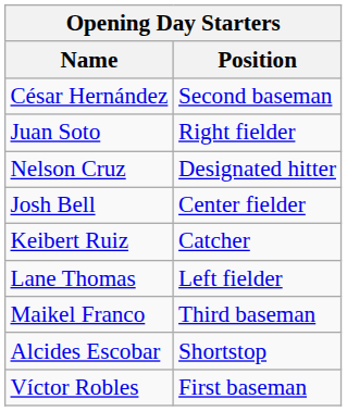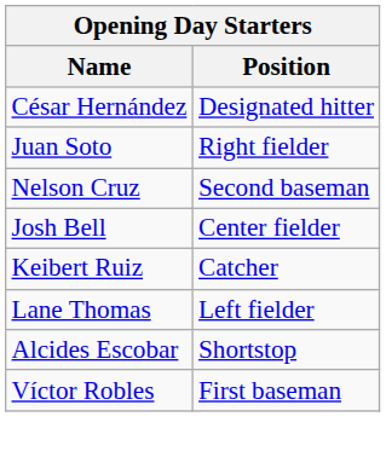 <table class="wikitable" style="text-align:left">
 <tr>
 <th colspan="2">Opening Day Starters</th>
 </tr>
 <tr>
 <th>Name</th>
 <th>Position</th>
 </tr>
 <tr>
 <td><a href='#'>César Hernández</a></td>
-<td><a href='#'>Second baseman</a></td>
+<td><a href='#'>Designated hitter</a></td>
 </tr>
 <tr>
 <td><a href='#'>Juan Soto</a></td>
 <td><a href='#'>Right fielder</a></td>
 </tr>
 <tr>
 <td><a href='#'>Nelson Cruz</a></td>
-<td><a href='#'>Designated hitter</a></td>
+<td><a href='#'>Second baseman</a></td>
 </tr>
 <tr>
 <td><a href='#'>Josh Bell</a></td>
 <td><a href='#'>Center fielder</a></td>
 </tr>
 <tr>
 <td><a href='#'>Keibert Ruiz</a></td>
 <td><a href='#'>Catcher</a></td>
 </tr>
 <tr>
 <td><a href='#'>Lane Thomas</a></td>
 <td><a href='#'>Left fielder</a></td>
 </tr>
 <tr>
-<td><a href='#'>Maikel Franco</a></td>
-<td><a href='#'>Third baseman</a></td>
-</tr>
-<tr>
 <td><a href='#'>Alcides Escobar</a></td>
 <td><a href='#'>Shortstop</a></td>
 </tr>
 <tr>
 <td><a href='#'>Víctor Robles</a></td>
 <td><a href='#'>First baseman</a></td>
 </tr>
 </table>
